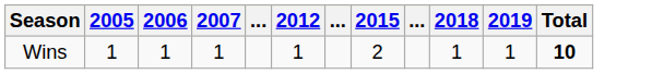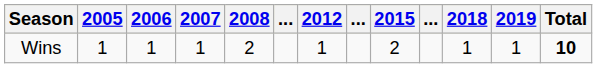 <table class=wikitable>
 <tr style=background:#ffc>
 <th>Season</th>
 <th><a href='#'>2005</a></th>
 <th><a href='#'>2006</a></th>
 <th><a href='#'>2007</a></th>
+<th><a href='#'>2008</a></th>
 <th>...</th>
 <th><a href='#'>2012</a></th>
 <th>...</th>
 <th><a href='#'>2015</a></th>
 <th>...</th>
 <th><a href='#'>2018</a></th>
 <th><a href='#'>2019</a></th>
 <th>Total</th>
 </tr>
 <tr align=center>
 <td>Wins</td>
 <td>1</td>
 <td>1</td>
 <td>1</td>
+<td>2</td>
 <td></td>
 <td>1</td>
 <td></td>
 <td>2</td>
 <td></td>
 <td>1</td>
 <td>1</td>
 <td><strong>10</strong></td>
 </tr>
 </table>
